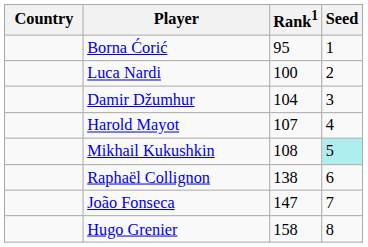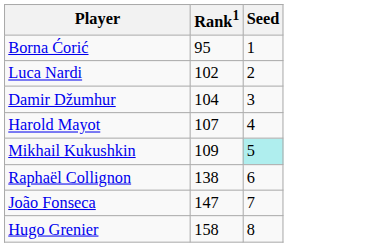 <table class="sortable wikitable">
 <tr>
-<th width="70">Country</th>
 <th width="175">Player</th>
 <th>Rank<sup>1</sup></th>
 <th>Seed</th>
 </tr>
 <tr>
-<td></td>
 <td><a href='#'>Borna Ćorić</a></td>
 <td>95</td>
 <td>1</td>
 </tr>
 <tr>
-<td></td>
 <td><a href='#'>Luca Nardi</a></td>
-<td>100</td>
+<td>102</td>
 <td>2</td>
 </tr>
 <tr>
-<td></td>
 <td><a href='#'>Damir Džumhur</a></td>
 <td>104</td>
 <td>3</td>
 </tr>
 <tr>
-<td></td>
 <td><a href='#'>Harold Mayot</a></td>
 <td>107</td>
 <td>4</td>
 </tr>
 <tr>
-<td></td>
 <td><a href='#'>Mikhail Kukushkin</a></td>
-<td>108</td>
+<td>109</td>
 <td style="background: paleturquoise;">5</td>
 </tr>
 <tr>
-<td></td>
 <td><a href='#'>Raphaël Collignon</a></td>
 <td>138</td>
 <td>6</td>
 </tr>
 <tr>
-<td></td>
 <td><a href='#'>João Fonseca</a></td>
 <td>147</td>
 <td>7</td>
 </tr>
 <tr>
-<td></td>
 <td><a href='#'>Hugo Grenier</a></td>
 <td>158</td>
 <td>8</td>
 </tr>
 </table>
